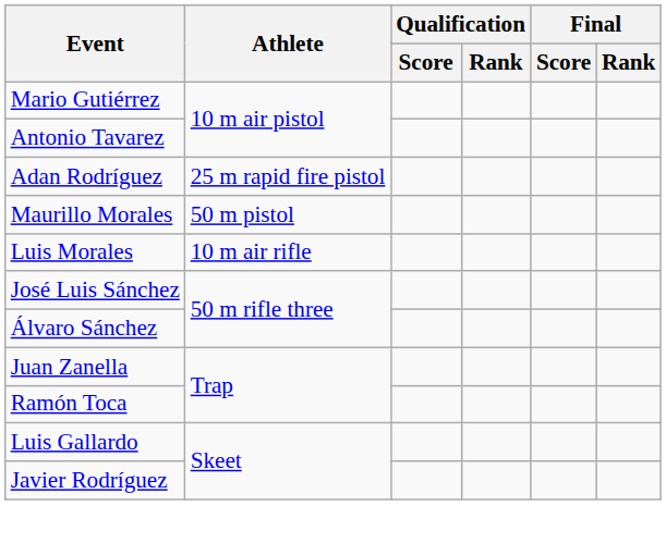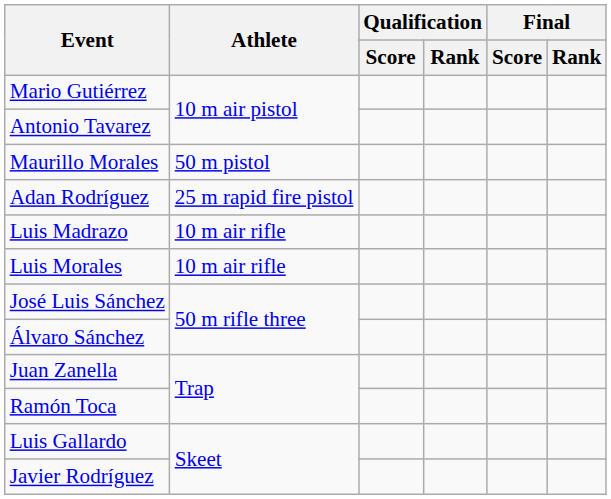 <table class="wikitable" border="1" style="font-size:90%">
 <tr>
 <th rowspan=2>Event</th>
 <th rowspan=2>Athlete</th>
 <th colspan=2>Qualification</th>
 <th colspan=2>Final</th>
 </tr>
 <tr>
 <th>Score</th>
 <th>Rank</th>
 <th>Score</th>
 <th>Rank</th>
 </tr>
 <tr>
 <td><a href='#'>Mario Gutiérrez</a></td>
 <td rowspan=2><a href='#'>10 m air pistol</a></td>
 <td align=center></td>
 <td align=center></td>
 <td align=center></td>
 <td align=center></td>
 </tr>
 <tr>
 <td><a href='#'>Antonio Tavarez</a></td>
 <td align=center></td>
 <td align=center></td>
 <td align=center></td>
 <td align=center></td>
 </tr>
 <tr>
+<td><a href='#'>Maurillo Morales</a></td>
+<td><a href='#'>50 m pistol</a></td>
+<td align=center></td>
+<td align=center></td>
+<td align=center></td>
+<td align=center></td>
+</tr>
+<tr>
 <td><a href='#'>Adan Rodríguez</a></td>
 <td><a href='#'>25 m rapid fire pistol</a></td>
 <td align=center></td>
 <td align=center></td>
 <td align=center></td>
 <td align=center></td>
 </tr>
 <tr>
-<td><a href='#'>Maurillo Morales</a></td>
-<td><a href='#'>50 m pistol</a></td>
+<td><a href='#'>Luis Madrazo</a></td>
+<td><a href='#'>10 m air rifle</a></td>
 <td align=center></td>
 <td align=center></td>
 <td align=center></td>
 <td align=center></td>
 </tr>
 <tr>
 <td><a href='#'>Luis Morales</a></td>
 <td><a href='#'>10 m air rifle</a></td>
 <td align=center></td>
 <td align=center></td>
 <td align=center></td>
 <td align=center></td>
 </tr>
 <tr>
 <td><a href='#'>José Luis Sánchez</a></td>
 <td rowspan=2><a href='#'>50 m rifle three</a></td>
 <td align=center></td>
 <td align=center></td>
 <td align=center></td>
 <td align=center></td>
 </tr>
 <tr>
 <td><a href='#'>Álvaro Sánchez</a></td>
 <td align=center></td>
 <td align=center></td>
 <td align=center></td>
 <td align=center></td>
 </tr>
 <tr>
 <td><a href='#'>Juan Zanella</a></td>
 <td rowspan=2><a href='#'>Trap</a></td>
 <td align=center></td>
 <td align=center></td>
 <td align=center></td>
 <td align=center></td>
 </tr>
 <tr>
 <td><a href='#'>Ramón Toca</a></td>
 <td align=center></td>
 <td align=center></td>
 <td align=center></td>
 <td align=center></td>
 </tr>
 <tr>
 <td><a href='#'>Luis Gallardo</a></td>
 <td rowspan=2><a href='#'>Skeet</a></td>
 <td align=center></td>
 <td align=center></td>
 <td align=center></td>
 <td align=center></td>
 </tr>
 <tr>
 <td><a href='#'>Javier Rodríguez</a></td>
 <td align=center></td>
 <td align=center></td>
 <td align=center></td>
 <td align=center></td>
 </tr>
 </table>
